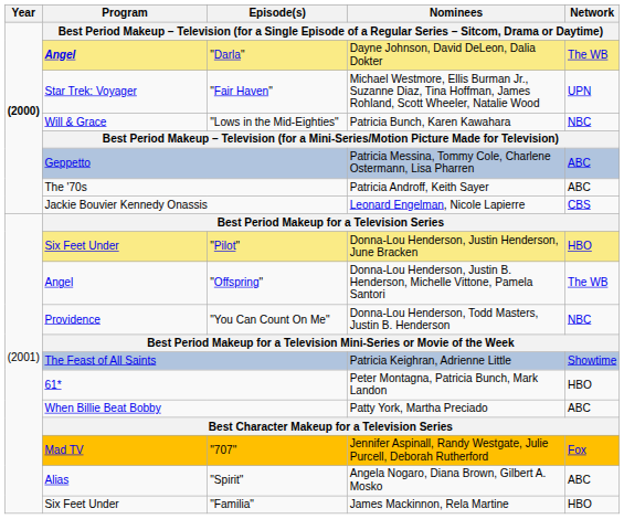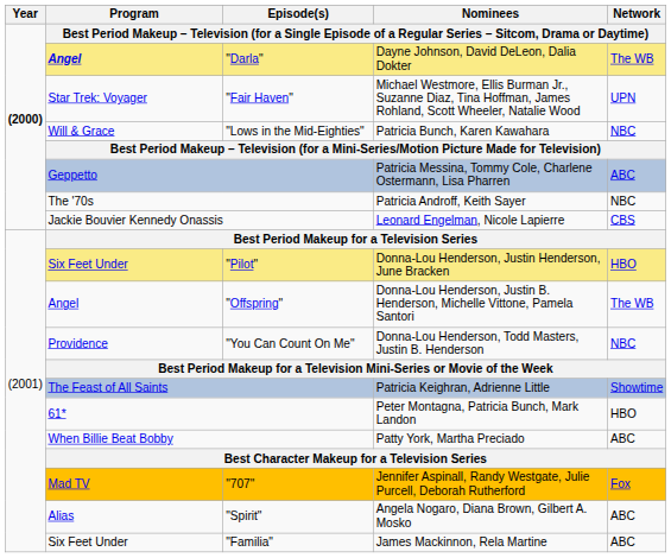 <table class="wikitable" style="width:100%">
 <tr bgcolor="#bebebe">
 <th width="5%">Year</th>
 <th width="30%">Program</th>
 <th width="25%">Episode(s)</th>
 <th width="40%">Nominees</th>
 <th width="5%">Network</th>
 </tr>
 <tr>
 <td rowspan=8 style="text-align:center"><strong>(2000)</strong><br> <br></td>
 <th colspan="4">Best Period Makeup – Television (for a Single Episode of a Regular Series – Sitcom, Drama or Daytime)</th>
 </tr>
 <tr style="background:#FAEB86">
 <td><strong><em><a href='#'>Angel</a><em> <strong></td>
 <td></strong>"<a href='#'>Darla</a>"<strong></td>
 <td></strong>Dayne Johnson, David DeLeon, Dalia Dokter<strong></td>
 <td></strong><a href='#'>The WB</a><strong></td>
 </tr>
 <tr>
 <td></em><a href='#'>Star Trek: Voyager</a><em></td>
 <td>"<a href='#'>Fair Haven</a>"</td>
 <td>Michael Westmore, Ellis Burman Jr., Suzanne Diaz, Tina Hoffman, James Rohland, Scott Wheeler, Natalie Wood</td>
 <td><a href='#'>UPN</a></td>
 </tr>
 <tr>
 <td></em><a href='#'>Will & Grace</a><em></td>
 <td>"Lows in the Mid-Eighties"</td>
 <td>Patricia Bunch, Karen Kawahara</td>
 <td><a href='#'>NBC</a></td>
 </tr>
 <tr>
 <th colspan="4">Best Period Makeup – Television (for a Mini-Series/Motion Picture Made for Television)</th>
 </tr>
 <tr style="background:#B0C4DE;">
 <td colspan="2"></em></strong><a href='#'>Geppetto</a><strong><em></td>
 <td></strong>Patricia Messina, Tommy Cole, Charlene Ostermann, Lisa Pharren<strong></td>
 <td></strong><a href='#'>ABC</a><strong></td>
 </tr>
 <tr>
 <td colspan="2"></em>The '70s<em></td>
 <td>Patricia Androff, Keith Sayer</td>
-<td>ABC</td>
+<td>NBC</td>
 </tr>
 <tr>
 <td colspan="2"></em>Jackie Bouvier Kennedy Onassis<em></td>
 <td><a href='#'>Leonard Engelman</a>, Nicole Lapierre</td>
 <td><a href='#'>CBS</a></td>
 </tr>
 <tr>
 <td rowspan=12 style="text-align:center"></strong>(2001)<strong><br> <br></td>
 <th colspan="4">Best Period Makeup for a Television Series</th>
 </tr>
 <tr style="background:#FAEB86">
 <td></em></strong><a href='#'>Six Feet Under</a><strong><em></td>
 <td></strong>"<a href='#'>Pilot</a>"<strong></td>
 <td></strong>Donna-Lou Henderson, Justin Henderson, June Bracken<strong></td>
 <td></strong><a href='#'>HBO</a><strong></td>
 </tr>
 <tr>
 <td></em><a href='#'>Angel</a><em></td>
 <td>"<a href='#'>Offspring</a>"</td>
 <td>Donna-Lou Henderson, Justin B. Henderson, Michelle Vittone, Pamela Santori</td>
 <td><a href='#'>The WB</a></td>
 </tr>
 <tr>
 <td></em><a href='#'>Providence</a><em></td>
 <td>"You Can Count On Me"</td>
 <td>Donna-Lou Henderson, Todd Masters, Justin B. Henderson</td>
 <td><a href='#'>NBC</a></td>
 </tr>
 <tr>
 <th colspan="4">Best Period Makeup for a Television Mini-Series or Movie of the Week</th>
 </tr>
 <tr style="background:#B0C4DE">
 <td colspan="2"></em></strong><a href='#'>The Feast of All Saints</a><strong><em></td>
 <td></strong>Patricia Keighran, Adrienne Little<strong></td>
 <td></strong><a href='#'>Showtime</a><strong></td>
 </tr>
 <tr>
 <td COLSPAN="2"></em><a href='#'>61*</a><em></td>
 <td>Peter Montagna, Patricia Bunch, Mark Landon</td>
 <td>HBO</td>
 </tr>
 <tr>
 <td colspan="2"></em><a href='#'>When Billie Beat Bobby</a><em></td>
 <td>Patty York, Martha Preciado</td>
 <td>ABC</td>
 </tr>
 <tr>
 <th colspan="4">Best Character Makeup for a Television Series</th>
 </tr>
 <tr style="background:#FFBF00">
 <td></em></strong><a href='#'>Mad TV</a><strong><em></td>
 <td></strong>"707"<strong></td>
 <td></strong>Jennifer Aspinall, Randy Westgate, Julie Purcell, Deborah Rutherford<strong></td>
 <td></strong><a href='#'>Fox</a><strong></td>
 </tr>
 <tr>
 <td></em><a href='#'>Alias</a><em></td>
 <td>"Spirit"</td>
 <td>Angela Nogaro, Diana Brown, Gilbert A. Mosko</td>
 <td>ABC</td>
 </tr>
 <tr>
 <td></em>Six Feet Under<em></td>
 <td>"Familia"</td>
 <td>James Mackinnon, Rela Martine</td>
-<td>HBO</td>
+<td>ABC</td>
 </tr>
 </table>
